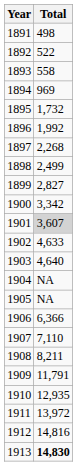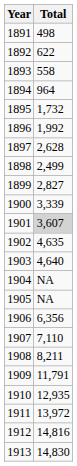 <table class="wikitable sortable">
 <tr>
 <th>Year</th>
 <th>Total</th>
 </tr>
 <tr>
 <td>1891</td>
 <td>498</td>
 </tr>
 <tr>
 <td>1892</td>
-<td>522</td>
+<td>622</td>
 </tr>
 <tr>
 <td>1893</td>
 <td>558</td>
 </tr>
 <tr>
 <td>1894</td>
-<td>969</td>
+<td>964</td>
 </tr>
 <tr>
 <td>1895</td>
 <td>1,732</td>
 </tr>
 <tr>
 <td>1896</td>
 <td>1,992</td>
 </tr>
 <tr>
 <td>1897</td>
-<td>2,268</td>
+<td>2,628</td>
 </tr>
 <tr>
 <td>1898</td>
 <td>2,499</td>
 </tr>
 <tr>
 <td>1899</td>
 <td>2,827</td>
 </tr>
 <tr>
 <td>1900</td>
-<td>3,342</td>
+<td>3,339</td>
 </tr>
 <tr>
 <td>1901</td>
 <td style="background: lightgrey;">3,607</td>
 </tr>
 <tr>
 <td>1902</td>
-<td>4,633</td>
+<td>4,635</td>
 </tr>
 <tr>
 <td>1903</td>
 <td>4,640</td>
 </tr>
 <tr>
 <td>1904</td>
 <td>NA</td>
 </tr>
 <tr>
 <td>1905</td>
 <td>NA</td>
 </tr>
 <tr>
 <td>1906</td>
-<td>6,366</td>
+<td>6,356</td>
 </tr>
 <tr>
 <td>1907</td>
 <td>7,110</td>
 </tr>
 <tr>
 <td>1908</td>
 <td>8,211</td>
 </tr>
 <tr>
 <td>1909</td>
 <td>11,791</td>
 </tr>
 <tr>
 <td>1910</td>
 <td>12,935</td>
 </tr>
 <tr>
 <td>1911</td>
 <td>13,972</td>
 </tr>
 <tr>
 <td>1912</td>
 <td>14,816</td>
 </tr>
 <tr>
 <td>1913</td>
-<td><strong>14,830</strong></td>
+<td>14,830</td>
 </tr>
 </table>
